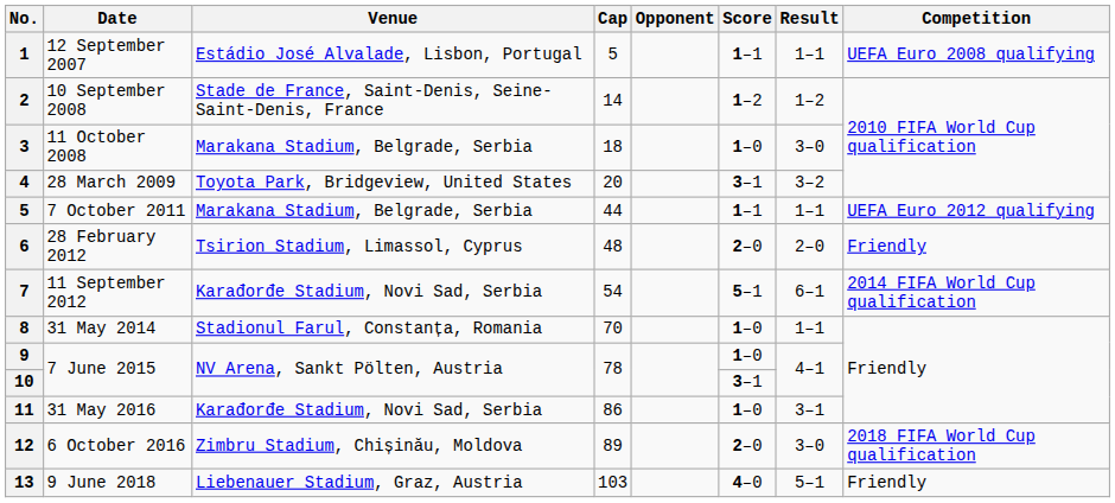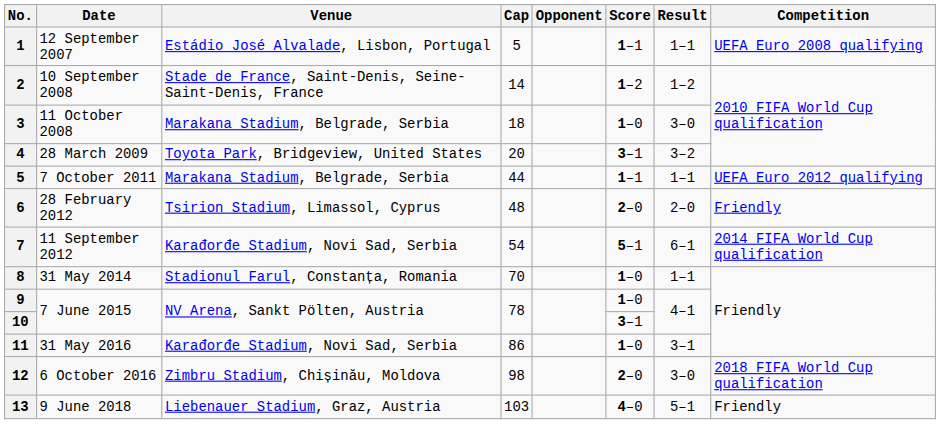 <table class="wikitable sortable plainrowheaders">
 <tr>
 <th scope=col>No.</th>
 <th scope=col data-sort-type=date>Date</th>
 <th scope=col>Venue</th>
 <th scope=col>Cap</th>
 <th scope=col>Opponent</th>
 <th scope=col>Score</th>
 <th scope=col>Result</th>
 <th scope=col>Competition</th>
 </tr>
 <tr>
 <th scope=row>1</th>
 <td>12 September 2007</td>
 <td><a href='#'>Estádio José Alvalade</a>, Lisbon, Portugal</td>
 <td align=center>5</td>
 <td></td>
 <td align=center><strong>1</strong>–1</td>
 <td align=center>1–1</td>
 <td><a href='#'>UEFA Euro 2008 qualifying</a></td>
 </tr>
 <tr>
 <th scope=row>2</th>
 <td>10 September 2008</td>
 <td><a href='#'>Stade de France</a>, Saint-Denis, Seine-Saint-Denis, France</td>
 <td align=center>14</td>
 <td></td>
 <td align=center><strong>1</strong>–2</td>
 <td align=center>1–2</td>
 <td rowspan=3><a href='#'>2010 FIFA World Cup qualification</a></td>
 </tr>
 <tr>
 <th scope=row>3</th>
 <td>11 October 2008</td>
 <td><a href='#'>Marakana Stadium</a>, Belgrade, Serbia</td>
 <td align=center>18</td>
 <td></td>
 <td align=center><strong>1</strong>–0</td>
 <td align=center>3–0</td>
 </tr>
 <tr>
 <th scope=row>4</th>
 <td>28 March 2009</td>
 <td><a href='#'>Toyota Park</a>, Bridgeview, United States</td>
 <td align=center>20</td>
 <td></td>
 <td align=center><strong>3</strong>–1</td>
 <td align=center>3–2</td>
 </tr>
 <tr>
 <th scope=row>5</th>
 <td>7 October 2011</td>
 <td><a href='#'>Marakana Stadium</a>, Belgrade, Serbia</td>
 <td align=center>44</td>
 <td></td>
 <td align=center><strong>1</strong>–1</td>
 <td align=center>1–1</td>
 <td><a href='#'>UEFA Euro 2012 qualifying</a></td>
 </tr>
 <tr>
 <th scope=row>6</th>
 <td>28 February 2012</td>
 <td><a href='#'>Tsirion Stadium</a>, Limassol, Cyprus</td>
 <td align=center>48</td>
 <td></td>
 <td align=center><strong>2</strong>–0</td>
 <td align=center>2–0</td>
 <td><a href='#'>Friendly</a></td>
 </tr>
 <tr>
 <th scope=row>7</th>
 <td>11 September 2012</td>
 <td><a href='#'>Karađorđe Stadium</a>, Novi Sad, Serbia</td>
 <td align=center>54</td>
 <td></td>
 <td align=center><strong>5</strong>–1</td>
 <td align=center>6–1</td>
 <td><a href='#'>2014 FIFA World Cup qualification</a></td>
 </tr>
 <tr>
 <th scope=row>8</th>
 <td>31 May 2014</td>
 <td><a href='#'>Stadionul Farul</a>, Constanța, Romania</td>
 <td align=center>70</td>
 <td></td>
 <td align=center><strong>1</strong>–0</td>
 <td align=center>1–1</td>
 <td rowspan=4>Friendly</td>
 </tr>
 <tr>
 <th scope=row>9</th>
 <td rowspan=2>7 June 2015</td>
 <td rowspan=2><a href='#'>NV Arena</a>, Sankt Pölten, Austria</td>
 <td rowspan=2 align=center>78</td>
 <td rowspan=2></td>
 <td align=center><strong>1</strong>–0</td>
 <td rowspan=2 align=center>4–1</td>
 </tr>
 <tr>
 <th scope=row>10</th>
 <td align=center><strong>3</strong>–1</td>
 </tr>
 <tr>
 <th scope=row>11</th>
 <td>31 May 2016</td>
 <td><a href='#'>Karađorđe Stadium</a>, Novi Sad, Serbia</td>
 <td align=center>86</td>
 <td></td>
 <td align=center><strong>1</strong>–0</td>
 <td align=center>3–1</td>
 </tr>
 <tr>
 <th scope=row>12</th>
 <td>6 October 2016</td>
 <td><a href='#'>Zimbru Stadium</a>, Chișinău, Moldova</td>
-<td align=center>89</td>
+<td align=center>98</td>
 <td></td>
 <td align=center><strong>2</strong>–0</td>
 <td align=center>3–0</td>
 <td><a href='#'>2018 FIFA World Cup qualification</a></td>
 </tr>
 <tr>
 <th scope=row>13</th>
 <td>9 June 2018</td>
 <td><a href='#'>Liebenauer Stadium</a>, Graz, Austria</td>
 <td align=center>103</td>
 <td></td>
 <td align=center><strong>4</strong>–0</td>
 <td align=center>5–1</td>
 <td>Friendly</td>
 </tr>
 </table>
